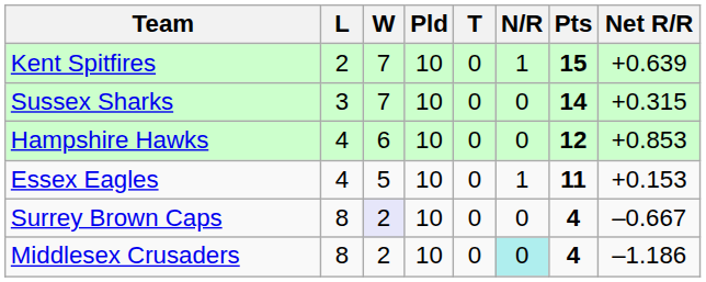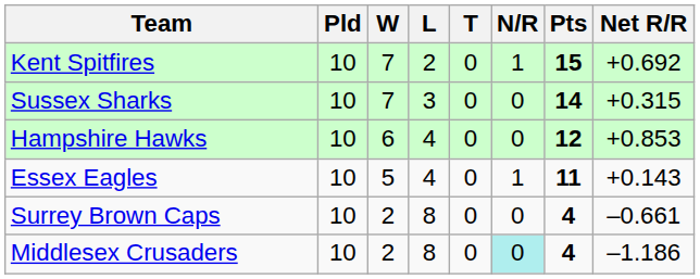 <table class="wikitable" style="text-align: center;">
 <tr>
 <th width=200>Team</th>
+<th width=20>Pld</th>
+<th width=20>W</th>
 <th width=20>L</th>
-<th width=20>W</th>
-<th width=20>Pld</th>
 <th width=20>T</th>
 <th width=20>N/R</th>
 <th width=20>Pts</th>
 <th width=60>Net R/R</th>
 </tr>
 <tr style="background:#cfc;">
 <td align=left><a href='#'>Kent Spitfires</a></td>
+<td>10</td>
+<td>7</td>
 <td>2</td>
-<td>7</td>
-<td>10</td>
 <td>0</td>
 <td>1</td>
 <td><strong>15</strong></td>
-<td>+0.639</td>
+<td>+0.692</td>
 </tr>
 <tr style="background:#cfc;">
 <td align=left><a href='#'>Sussex Sharks</a></td>
+<td>10</td>
+<td>7</td>
 <td>3</td>
-<td>7</td>
-<td>10</td>
 <td>0</td>
 <td>0</td>
 <td><strong>14</strong></td>
 <td>+0.315</td>
 </tr>
 <tr style="background:#cfc;">
 <td align=left><a href='#'>Hampshire Hawks</a></td>
+<td>10</td>
+<td>6</td>
 <td>4</td>
-<td>6</td>
-<td>10</td>
 <td>0</td>
 <td>0</td>
 <td><strong>12</strong></td>
 <td>+0.853</td>
 </tr>
 <tr>
 <td align=left><a href='#'>Essex Eagles</a></td>
+<td>10</td>
+<td>5</td>
 <td>4</td>
-<td>5</td>
-<td>10</td>
 <td>0</td>
 <td>1</td>
 <td><strong>11</strong></td>
-<td>+0.153</td>
+<td>+0.143</td>
 </tr>
 <tr>
 <td align=left><a href='#'>Surrey Brown Caps</a></td>
+<td>10</td>
+<td>2</td>
 <td>8</td>
-<td style="background: lavender;">2</td>
-<td>10</td>
 <td>0</td>
 <td>0</td>
 <td><strong>4</strong></td>
-<td>–0.667</td>
+<td>–0.661</td>
 </tr>
 <tr>
 <td align=left><a href='#'>Middlesex Crusaders</a></td>
+<td>10</td>
+<td>2</td>
 <td>8</td>
-<td>2</td>
-<td>10</td>
 <td>0</td>
 <td style="background: paleturquoise;">0</td>
 <td><strong>4</strong></td>
 <td>–1.186</td>
 </tr>
 </table>
